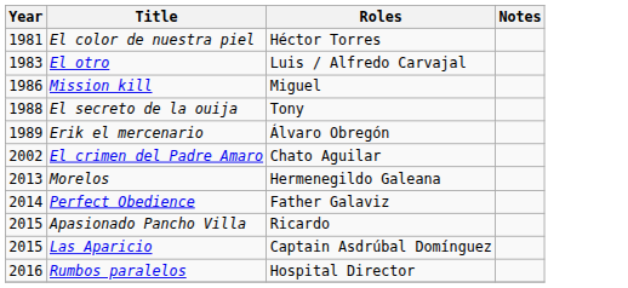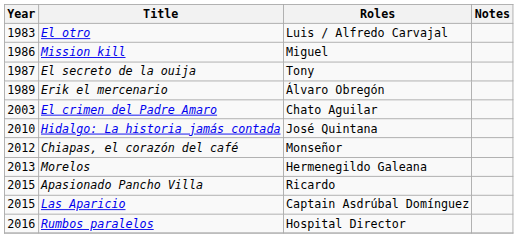 <table class="wikitable sortable">
 <tr>
 <th>Year</th>
 <th>Title</th>
 <th>Roles</th>
 <th>Notes</th>
-</tr>
-<tr>
-<td>1981</td>
-<td><em>El color de nuestra piel</em></td>
-<td>Héctor Torres</td>
-<td></td>
 </tr>
 <tr>
 <td>1983</td>
 <td><em><a href='#'>El otro</a></em></td>
 <td>Luis / Alfredo Carvajal</td>
 <td></td>
 </tr>
 <tr>
 <td>1986</td>
 <td><em><a href='#'>Mission kill</a></em></td>
 <td>Miguel</td>
 <td></td>
 </tr>
 <tr>
-<td>1988</td>
+<td>1987</td>
 <td><em>El secreto de la ouija</em></td>
 <td>Tony</td>
 <td></td>
 </tr>
 <tr>
 <td>1989</td>
 <td><em>Erik el mercenario</em></td>
 <td>Álvaro Obregón</td>
 <td></td>
 </tr>
 <tr>
-<td>2002</td>
+<td>2003</td>
 <td><em><a href='#'>El crimen del Padre Amaro</a></em></td>
 <td>Chato Aguilar</td>
+<td></td>
+</tr>
+<tr>
+<td>2010</td>
+<td><em><a href='#'>Hidalgo: La historia jamás contada</a></em></td>
+<td>José Quintana</td>
+<td></td>
+</tr>
+<tr>
+<td>2012</td>
+<td><em>Chiapas, el corazón del café</em></td>
+<td>Monseñor</td>
 <td></td>
 </tr>
 <tr>
 <td>2013</td>
 <td><em>Morelos</em></td>
 <td>Hermenegildo Galeana</td>
-<td></td>
-</tr>
-<tr>
-<td>2014</td>
-<td><em><a href='#'>Perfect Obedience</a></em></td>
-<td>Father Galaviz</td>
 <td></td>
 </tr>
 <tr>
 <td>2015</td>
 <td><em>Apasionado Pancho Villa</em></td>
 <td>Ricardo</td>
 <td></td>
 </tr>
 <tr>
 <td>2015</td>
 <td><em><a href='#'>Las Aparicio</a></em></td>
 <td>Captain Asdrúbal Domínguez</td>
 <td></td>
 </tr>
 <tr>
 <td>2016</td>
 <td><em><a href='#'>Rumbos paralelos</a></em></td>
 <td>Hospital Director</td>
 <td></td>
 </tr>
 <tr>
 </tr>
 </table>
